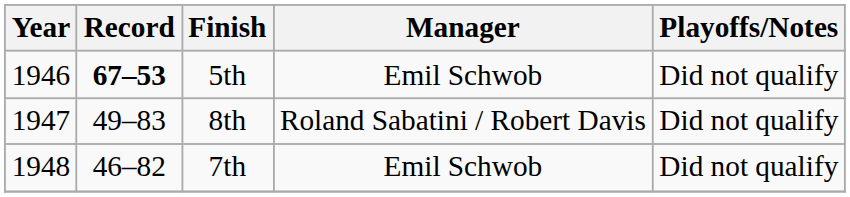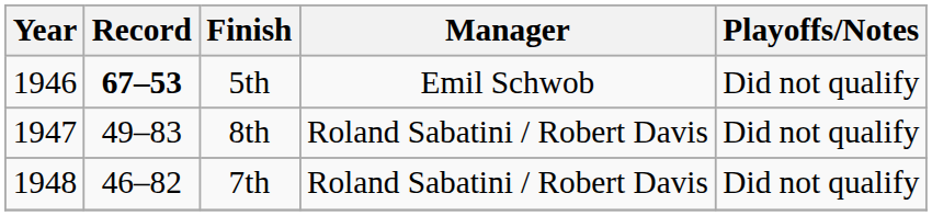 <table class="wikitable" style="text-align:center">
 <tr>
 <th>Year</th>
 <th>Record</th>
 <th>Finish</th>
 <th>Manager</th>
 <th>Playoffs/Notes</th>
 </tr>
 <tr>
 <td>1946</td>
 <td><strong>67–53</strong></td>
 <td>5th</td>
 <td>Emil Schwob</td>
 <td>Did not qualify</td>
 </tr>
 <tr>
 <td>1947</td>
 <td>49–83</td>
 <td>8th</td>
 <td>Roland Sabatini  / Robert Davis</td>
 <td>Did not qualify</td>
 </tr>
 <tr>
 <td>1948</td>
 <td>46–82</td>
 <td>7th</td>
-<td>Emil Schwob</td>
+<td>Roland Sabatini  / Robert Davis</td>
 <td>Did not qualify</td>
 </tr>
 <tr>
 </tr>
 </table>
